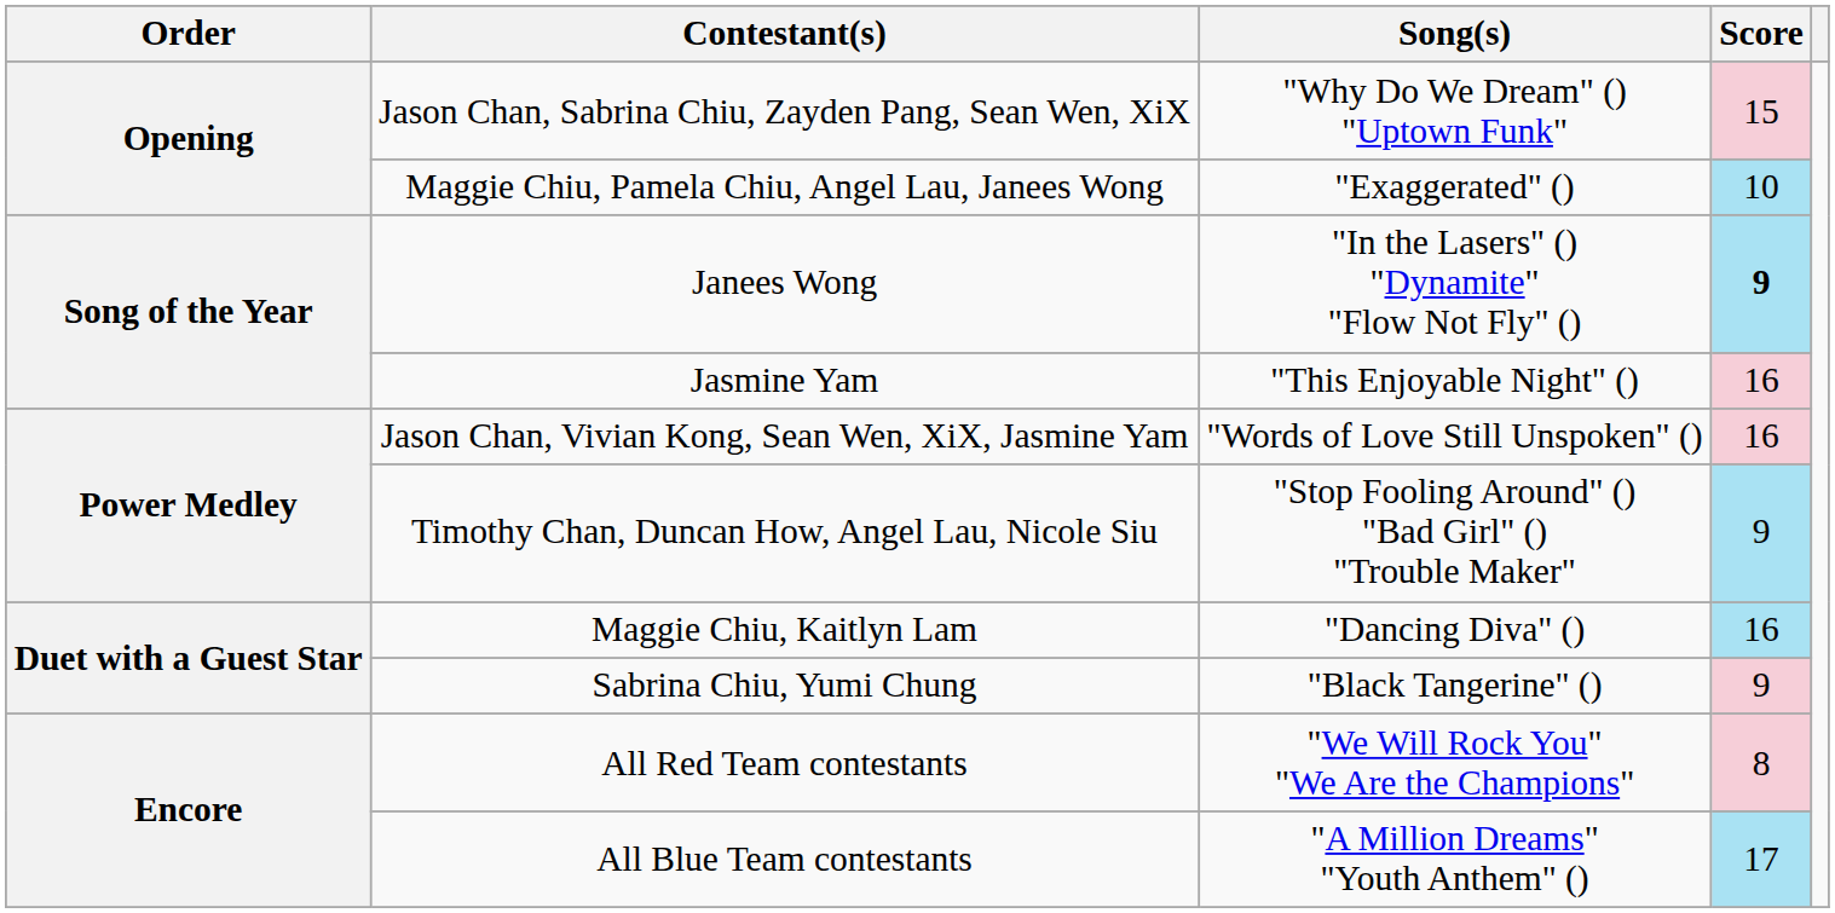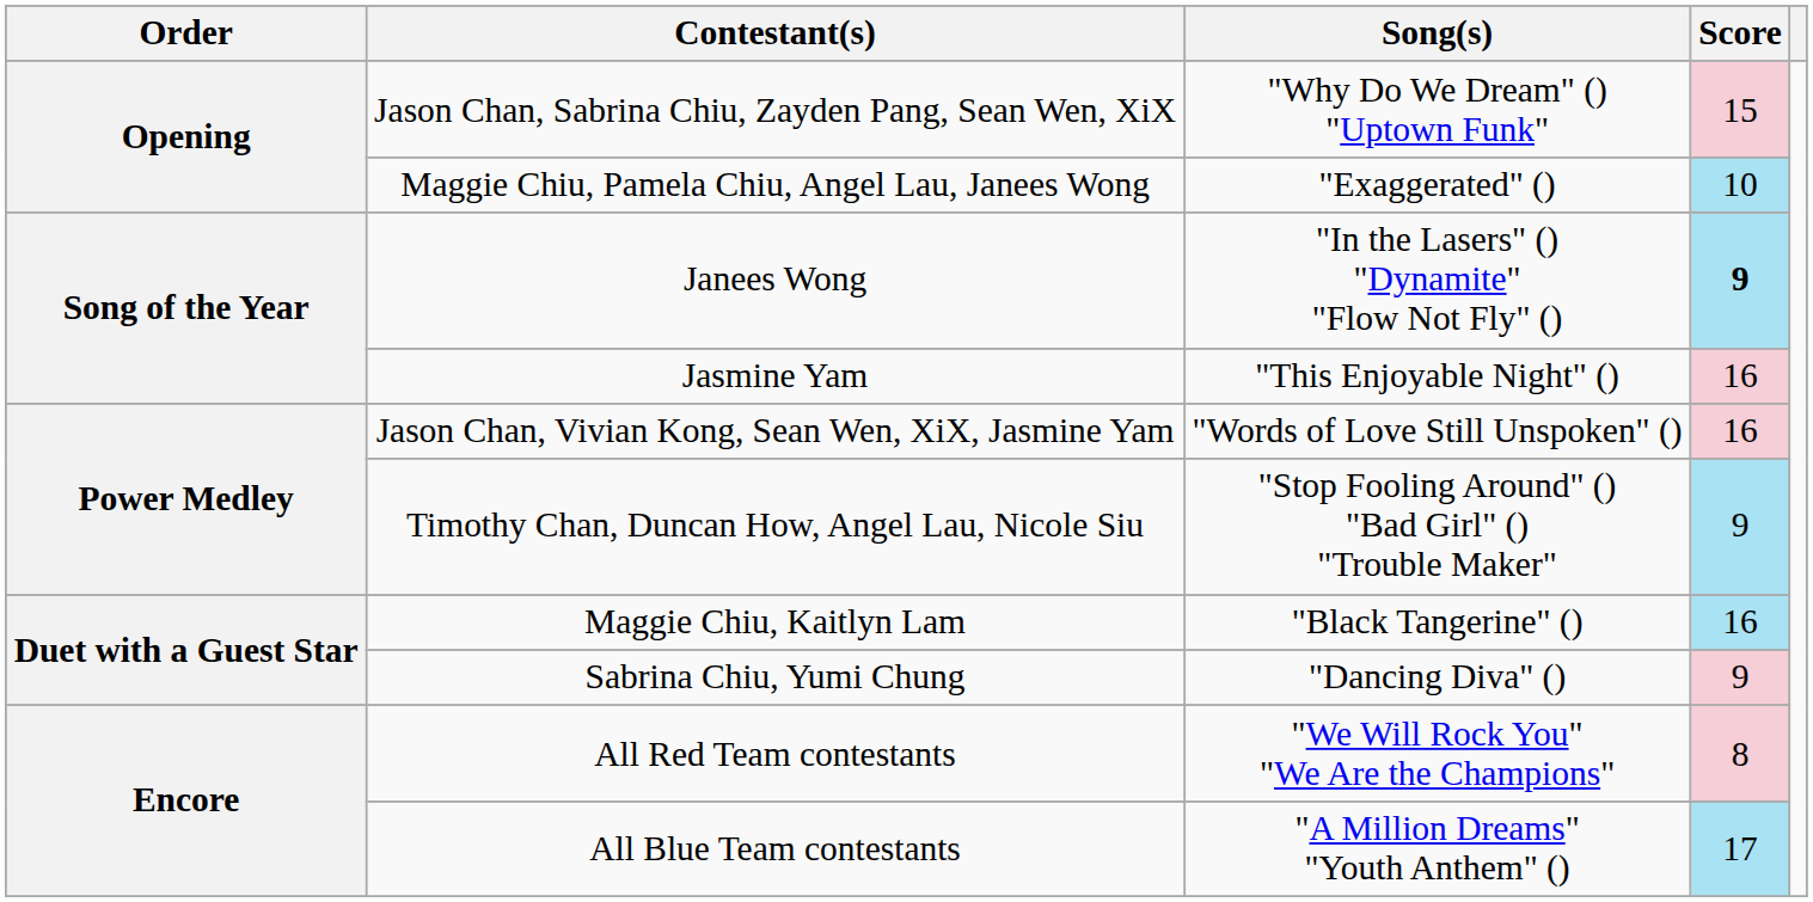 <table class="wikitable unsortable" style="text-align:center; line-height:18px;">
 <tr>
 <th scope="col">Order</th>
 <th scope="col">Contestant(s)</th>
 <th scope="col">Song(s)</th>
 <th scope="col">Score<br></th>
 <th></th>
 </tr>
 <tr>
 <th scope="row" rowspan="2">Opening</th>
 <td>Jason Chan, Sabrina Chiu, Zayden Pang, Sean Wen, XiX</td>
 <td>"Why Do We Dream" () <br>"<a href='#'>Uptown Funk</a>" </td>
 <td style="background:#F6CED8;">15</td>
 <td rowspan="10"></td>
 </tr>
 <tr>
 <td>Maggie Chiu, Pamela Chiu, Angel Lau, Janees Wong</td>
 <td>"Exaggerated" () </td>
 <td style="background:#A9E2F3;">10</td>
 </tr>
 <tr>
 <th scope="row" rowspan="2">Song of the Year</th>
 <td>Janees Wong</td>
 <td>"In the Lasers" () <br>"<a href='#'>Dynamite</a>" <br>"Flow Not Fly" () </td>
 <td style="background:#A9E2F3;"><strong>9</strong></td>
 </tr>
 <tr>
 <td>Jasmine Yam</td>
 <td>"This Enjoyable Night" () </td>
 <td style="background:#F6CED8;">16</td>
 </tr>
 <tr>
 <th scope="row" rowspan="2">Power Medley</th>
 <td>Jason Chan, Vivian Kong, Sean Wen, XiX, Jasmine Yam</td>
 <td>"Words of Love Still Unspoken" () </td>
 <td style="background:#F6CED8;">16</td>
 </tr>
 <tr>
 <td>Timothy Chan, Duncan How, Angel Lau, Nicole Siu</td>
 <td>"Stop Fooling Around" () <br>"Bad Girl" () <br>"Trouble Maker" </td>
 <td style="background:#A9E2F3;">9</td>
 </tr>
 <tr>
 <th scope="row" rowspan="2">Duet with a Guest Star<br></th>
 <td>Maggie Chiu, Kaitlyn Lam</td>
-<td>"Dancing Diva" () </td>
+<td>"Black Tangerine" () </td>
 <td style="background:#A9E2F3;">16</td>
 </tr>
 <tr>
 <td>Sabrina Chiu, Yumi Chung</td>
-<td>"Black Tangerine" () </td>
+<td>"Dancing Diva" () </td>
 <td style="background:#F6CED8;">9</td>
 </tr>
 <tr>
 <th scope="row" rowspan="2">Encore</th>
 <td>All Red Team contestants</td>
 <td>"<a href='#'>We Will Rock You</a>"<br>"<a href='#'>We Are the Champions</a>" </td>
 <td style="background:#F6CED8;">8</td>
 </tr>
 <tr>
 <td>All Blue Team contestants</td>
 <td>"<a href='#'>A Million Dreams</a>" <br>"Youth Anthem" () </td>
 <td style="background:#A9E2F3;">17</td>
 </tr>
 </table>
